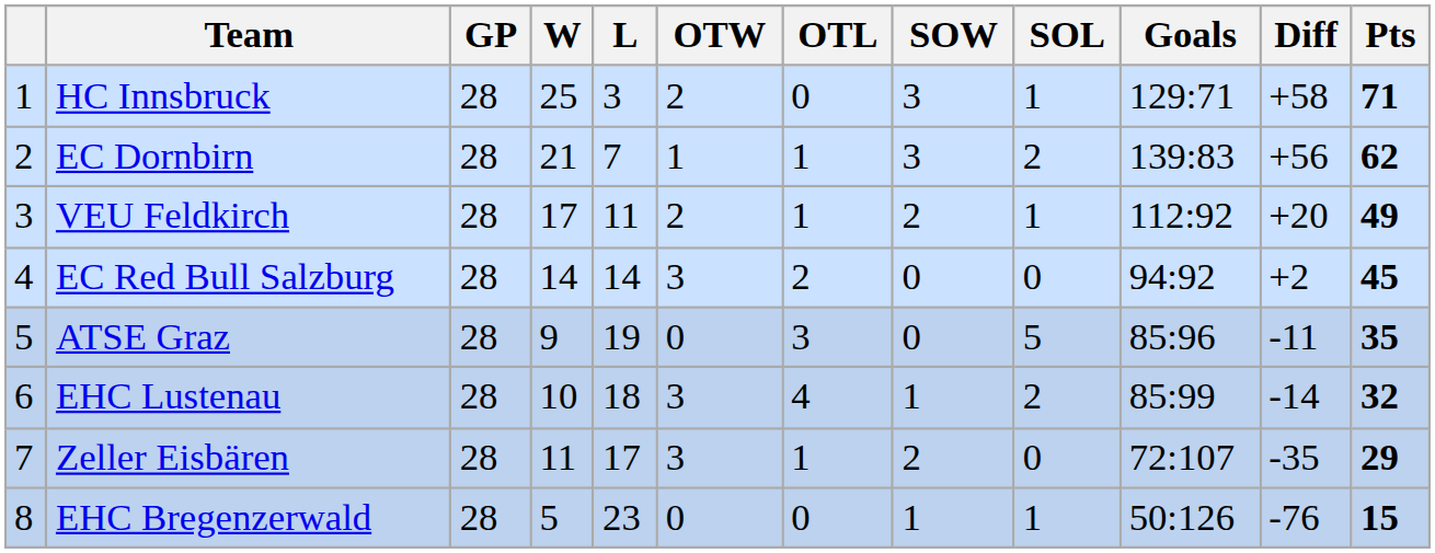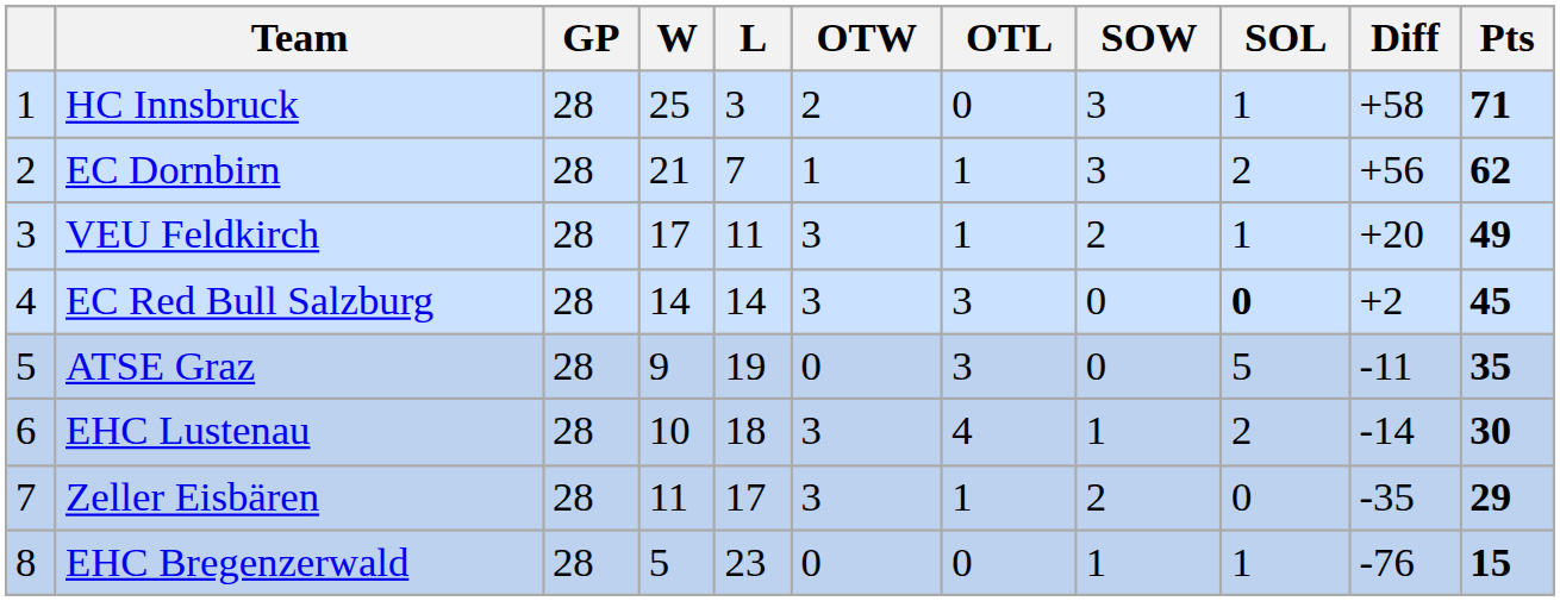 <table class="wikitable" width="600px">
 <tr style="background-color:#c0c0c0;">
 <th></th>
 <th>Team</th>
 <th>GP</th>
 <th>W</th>
 <th>L</th>
 <th>OTW</th>
 <th>OTL</th>
 <th>SOW</th>
 <th>SOL</th>
-<th>Goals</th>
 <th>Diff</th>
 <th>Pts</th>
 </tr>
 <tr bgcolor="#CAE1FF">
 <td>1</td>
 <td><a href='#'>HC Innsbruck</a></td>
 <td>28</td>
 <td>25</td>
 <td>3</td>
 <td>2</td>
 <td>0</td>
 <td>3</td>
 <td>1</td>
-<td>129:71</td>
 <td>+58</td>
 <td><strong>71</strong></td>
 </tr>
 <tr bgcolor="#CAE1FF">
 <td>2</td>
 <td><a href='#'>EC Dornbirn</a></td>
 <td>28</td>
 <td>21</td>
 <td>7</td>
 <td>1</td>
 <td>1</td>
 <td>3</td>
 <td>2</td>
-<td>139:83</td>
 <td>+56</td>
 <td><strong>62</strong></td>
 </tr>
 <tr bgcolor="#CAE1FF">
 <td>3</td>
 <td><a href='#'>VEU Feldkirch</a></td>
 <td>28</td>
 <td>17</td>
 <td>11</td>
-<td>2</td>
+<td>3</td>
 <td>1</td>
 <td>2</td>
 <td>1</td>
-<td>112:92</td>
 <td>+20</td>
 <td><strong>49</strong></td>
 </tr>
 <tr bgcolor="#CAE1FF">
 <td>4</td>
 <td><a href='#'>EC Red Bull Salzburg</a></td>
 <td>28</td>
 <td>14</td>
 <td>14</td>
 <td>3</td>
-<td>2</td>
+<td>3</td>
 <td>0</td>
-<td>0</td>
-<td>94:92</td>
+<td><strong>0</strong></td>
 <td>+2</td>
 <td><strong>45</strong></td>
 </tr>
 <tr bgcolor="#BCD2EE">
 <td>5</td>
 <td><a href='#'>ATSE Graz</a></td>
 <td>28</td>
 <td>9</td>
 <td>19</td>
 <td>0</td>
 <td>3</td>
 <td>0</td>
 <td>5</td>
-<td>85:96</td>
 <td>-11</td>
 <td><strong>35</strong></td>
 </tr>
 <tr bgcolor="#BCD2EE">
 <td>6</td>
 <td><a href='#'>EHC Lustenau</a></td>
 <td>28</td>
 <td>10</td>
 <td>18</td>
 <td>3</td>
 <td>4</td>
 <td>1</td>
 <td>2</td>
-<td>85:99</td>
 <td>-14</td>
-<td><strong>32</strong></td>
+<td><strong>30</strong></td>
 </tr>
 <tr bgcolor="#BCD2EE">
 <td>7</td>
 <td><a href='#'>Zeller Eisbären</a></td>
 <td>28</td>
 <td>11</td>
 <td>17</td>
 <td>3</td>
 <td>1</td>
 <td>2</td>
 <td>0</td>
-<td>72:107</td>
 <td>-35</td>
 <td><strong>29</strong></td>
 </tr>
 <tr bgcolor="#BCD2EE">
 <td>8</td>
 <td><a href='#'>EHC Bregenzerwald</a></td>
 <td>28</td>
 <td>5</td>
 <td>23</td>
 <td>0</td>
 <td>0</td>
 <td>1</td>
 <td>1</td>
-<td>50:126</td>
 <td>-76</td>
 <td><strong>15</strong></td>
 </tr>
 </table>
